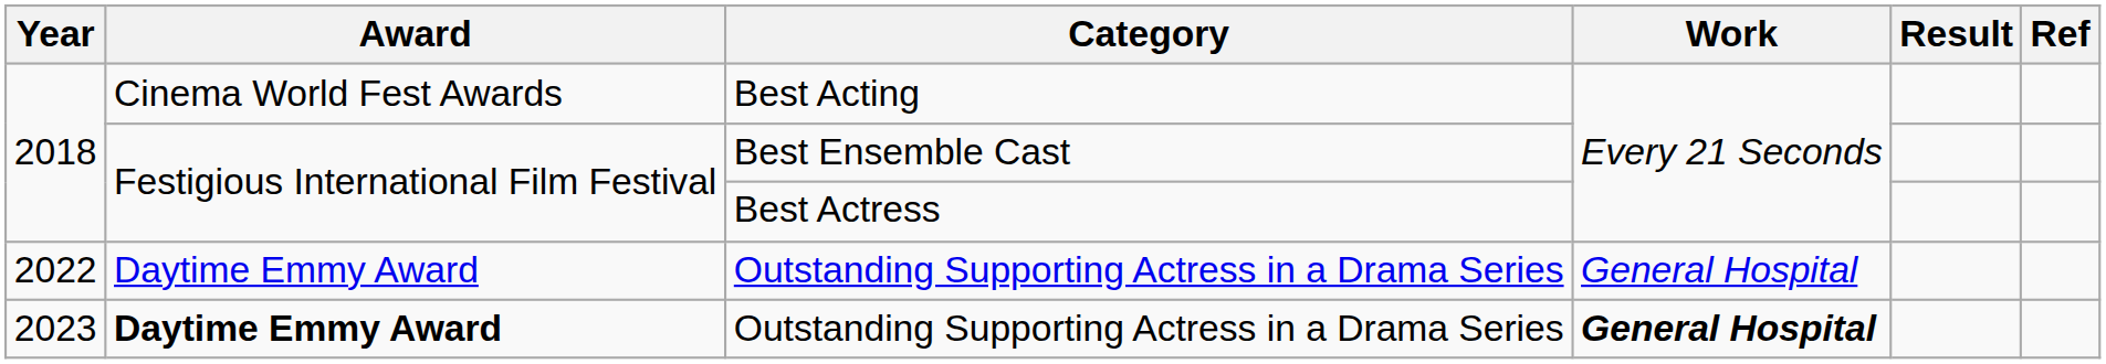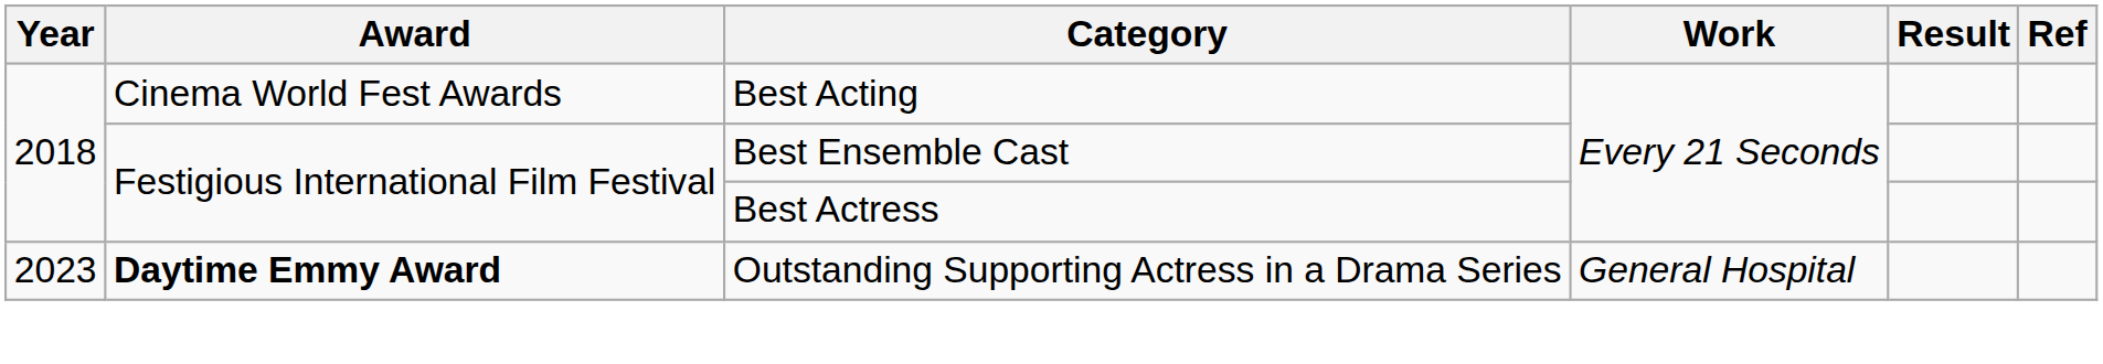 <table class="wikitable sortable">
 <tr>
 <th>Year</th>
 <th>Award</th>
 <th>Category</th>
 <th>Work</th>
 <th>Result</th>
 <th>Ref</th>
 </tr>
 <tr>
 <td rowspan="3">2018</td>
 <td>Cinema World Fest Awards</td>
 <td>Best Acting</td>
 <td rowspan="3"><em>Every 21 Seconds</em></td>
 <td></td>
 <td></td>
 </tr>
 <tr>
 <td rowspan="2">Festigious International Film Festival</td>
 <td>Best Ensemble Cast</td>
 <td></td>
 <td></td>
 </tr>
 <tr>
 <td>Best Actress</td>
 <td></td>
 <td></td>
 </tr>
 <tr>
-<td>2022</td>
-<td><a href='#'>Daytime Emmy Award</a></td>
-<td><a href='#'>Outstanding Supporting Actress in a Drama Series</a></td>
-<td><em><a href='#'>General Hospital</a></em></td>
-<td></td>
-<td></td>
-</tr>
-<tr>
 <td>2023</td>
 <td><strong>Daytime Emmy Award</strong></td>
 <td>Outstanding Supporting Actress in a Drama Series</td>
-<td><strong><em>General Hospital</em></strong></td>
+<td><em>General Hospital</em></td>
 <td></td>
 <td></td>
 </tr>
 </table>
